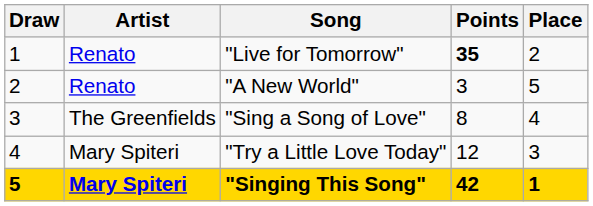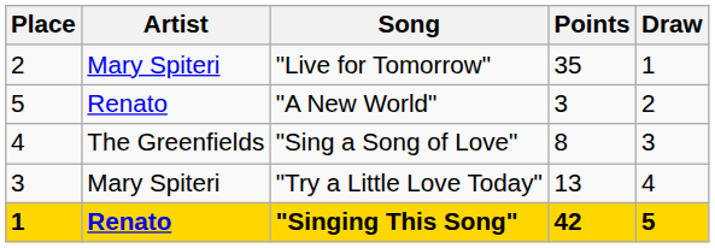 <table class="sortable wikitable" style="margin: 1em auto 1em auto">
 <tr>
-<th>Draw</th>
+<th>Place</th>
 <th>Artist</th>
 <th>Song</th>
 <th>Points</th>
-<th>Place</th>
+<th>Draw</th>
 </tr>
 <tr>
+<td>2</td>
+<td><a href='#'>Mary Spiteri</a></td>
+<td>"Live for Tomorrow"</td>
+<td>35</td>
 <td>1</td>
+</tr>
+<tr>
+<td>5</td>
 <td><a href='#'>Renato</a></td>
-<td>"Live for Tomorrow"</td>
-<td><strong>35</strong></td>
+<td>"A New World"</td>
+<td>3</td>
 <td>2</td>
 </tr>
 <tr>
-<td>2</td>
-<td><a href='#'>Renato</a></td>
-<td>"A New World"</td>
+<td>4</td>
+<td>The Greenfields</td>
+<td>"Sing a Song of Love"</td>
+<td>8</td>
 <td>3</td>
-<td>5</td>
 </tr>
 <tr>
 <td>3</td>
-<td>The Greenfields</td>
-<td>"Sing a Song of Love"</td>
-<td>8</td>
+<td>Mary Spiteri</td>
+<td>"Try a Little Love Today"</td>
+<td>13</td>
 <td>4</td>
 </tr>
-<tr>
-<td>4</td>
-<td>Mary Spiteri</td>
-<td>"Try a Little Love Today"</td>
-<td>12</td>
-<td>3</td>
-</tr>
 <tr style="font-weight:bold; background:gold;">
-<td>5</td>
-<td><a href='#'>Mary Spiteri</a></td>
+<td>1</td>
+<td><a href='#'>Renato</a></td>
 <td>"Singing This Song"</td>
 <td>42</td>
-<td>1</td>
+<td>5</td>
 </tr>
 </table>
